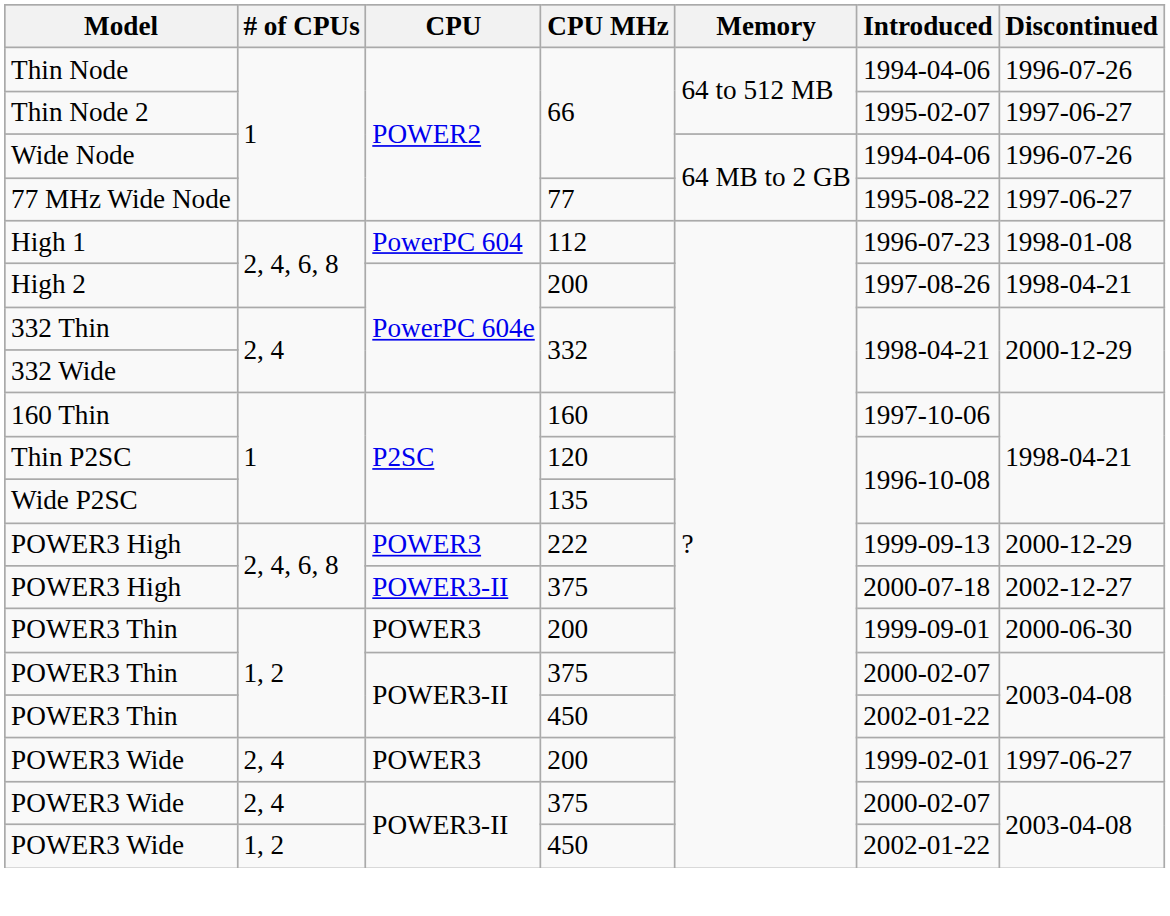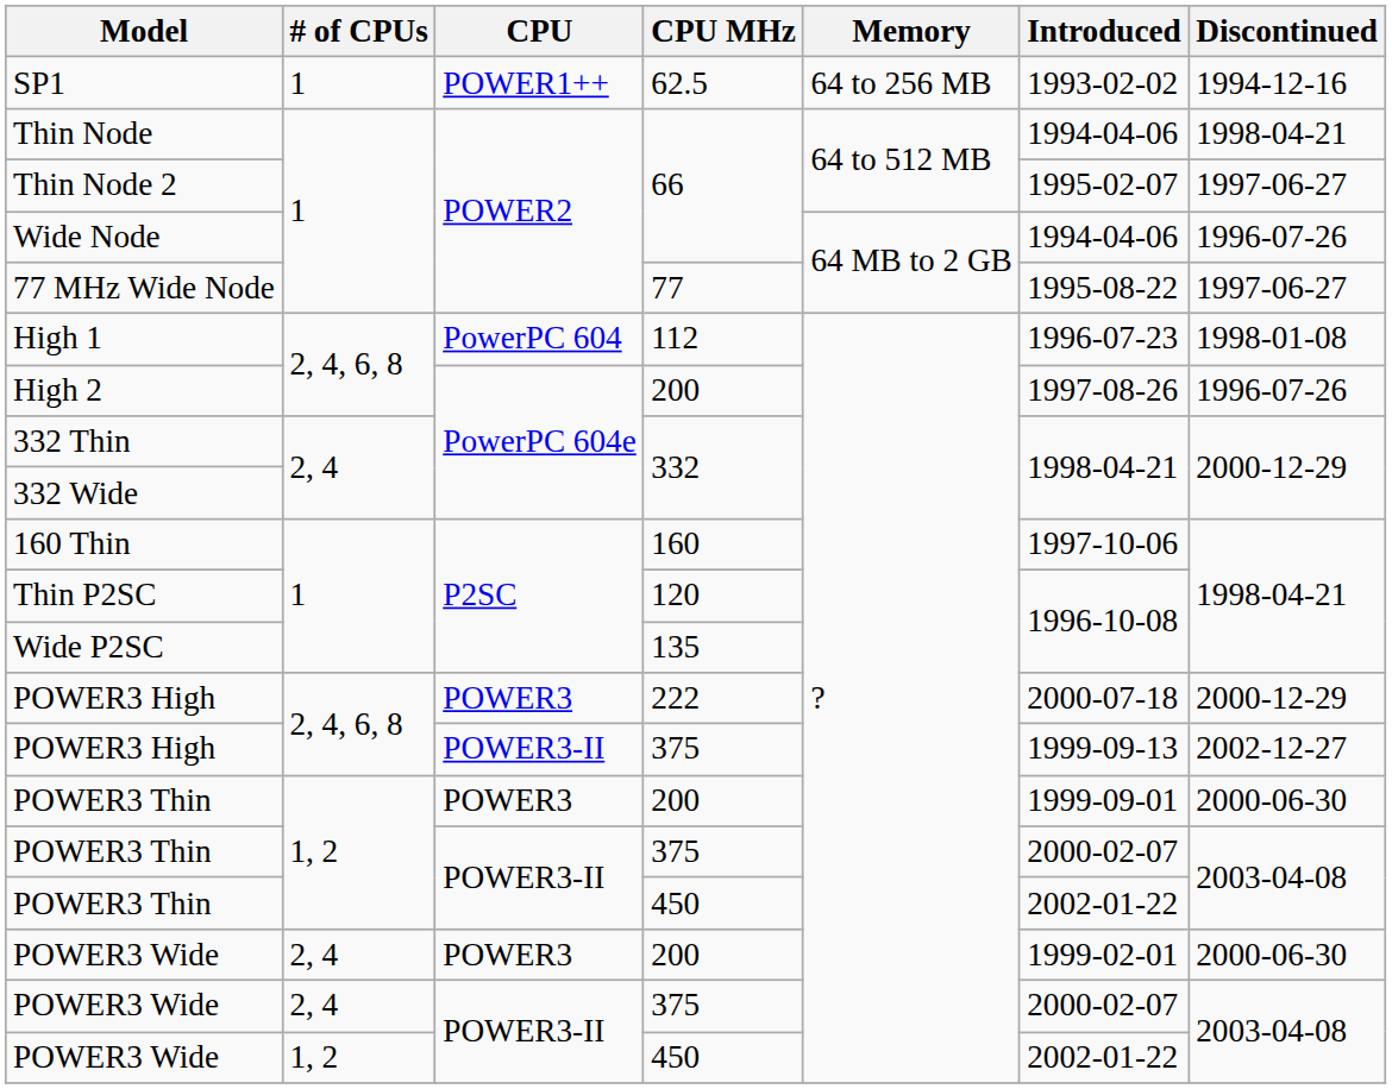 <table class="wikitable sortable">
 <tr>
 <th>Model</th>
 <th># of CPUs</th>
 <th>CPU</th>
 <th>CPU MHz</th>
 <th>Memory</th>
 <th>Introduced</th>
 <th>Discontinued</th>
 </tr>
 <tr>
+<td>SP1</td>
+<td>1</td>
+<td><a href='#'>POWER1++</a></td>
+<td>62.5</td>
+<td>64 to 256 MB</td>
+<td>1993-02-02</td>
+<td>1994-12-16</td>
+</tr>
+<tr>
 <td>Thin Node</td>
 <td rowspan="4">1</td>
 <td rowspan="4"><a href='#'>POWER2</a></td>
 <td rowspan="3">66</td>
 <td rowspan="2">64 to 512 MB</td>
 <td>1994-04-06</td>
-<td>1996-07-26</td>
+<td>1998-04-21</td>
 </tr>
 <tr>
 <td>Thin Node 2</td>
 <td>1995-02-07</td>
 <td>1997-06-27</td>
 </tr>
 <tr>
 <td>Wide Node</td>
 <td rowspan="2">64 MB to 2 GB</td>
 <td>1994-04-06</td>
 <td>1996-07-26</td>
 </tr>
 <tr>
 <td>77 MHz Wide Node</td>
 <td>77</td>
 <td>1995-08-22</td>
 <td>1997-06-27</td>
 </tr>
 <tr>
 <td>High 1</td>
 <td rowspan="2">2, 4, 6, 8</td>
 <td><a href='#'>PowerPC 604</a></td>
 <td>112</td>
 <td rowspan="15">?</td>
 <td>1996-07-23</td>
 <td>1998-01-08</td>
 </tr>
 <tr>
 <td>High 2</td>
 <td rowspan="3"><a href='#'>PowerPC 604e</a></td>
 <td>200</td>
 <td>1997-08-26</td>
-<td>1998-04-21</td>
+<td>1996-07-26</td>
 </tr>
 <tr>
 <td>332 Thin</td>
 <td rowspan="2">2, 4</td>
 <td rowspan="2">332</td>
 <td rowspan="2">1998-04-21</td>
 <td rowspan="2">2000-12-29</td>
 </tr>
 <tr>
 <td>332 Wide</td>
 </tr>
 <tr>
 <td>160 Thin</td>
 <td rowspan="3">1</td>
 <td rowspan="3"><a href='#'>P2SC</a></td>
 <td>160</td>
 <td>1997-10-06</td>
 <td rowspan="3">1998-04-21</td>
 </tr>
 <tr>
 <td>Thin P2SC</td>
 <td>120</td>
 <td rowspan="2">1996-10-08</td>
 </tr>
 <tr>
 <td>Wide P2SC</td>
 <td>135</td>
 </tr>
 <tr>
 <td>POWER3 High</td>
 <td rowspan="2">2, 4, 6, 8</td>
 <td><a href='#'>POWER3</a></td>
 <td>222</td>
-<td>1999-09-13</td>
+<td>2000-07-18</td>
 <td>2000-12-29</td>
 </tr>
 <tr>
 <td>POWER3 High</td>
 <td><a href='#'>POWER3-II</a></td>
 <td>375</td>
-<td>2000-07-18</td>
+<td>1999-09-13</td>
 <td>2002-12-27</td>
 </tr>
 <tr>
 <td>POWER3 Thin</td>
 <td rowspan="3">1, 2</td>
 <td>POWER3</td>
 <td>200</td>
 <td>1999-09-01</td>
 <td>2000-06-30</td>
 </tr>
 <tr>
 <td>POWER3 Thin</td>
 <td rowspan="2">POWER3-II</td>
 <td>375</td>
 <td>2000-02-07</td>
 <td rowspan="2">2003-04-08</td>
 </tr>
 <tr>
 <td>POWER3 Thin</td>
 <td>450</td>
 <td>2002-01-22</td>
 </tr>
 <tr>
 <td>POWER3 Wide</td>
 <td>2, 4</td>
 <td>POWER3</td>
 <td>200</td>
 <td>1999-02-01</td>
-<td>1997-06-27</td>
+<td>2000-06-30</td>
 </tr>
 <tr>
 <td>POWER3 Wide</td>
 <td>2, 4</td>
 <td rowspan="2">POWER3-II</td>
 <td>375</td>
 <td>2000-02-07</td>
 <td rowspan="2">2003-04-08</td>
 </tr>
 <tr>
 <td>POWER3 Wide</td>
 <td>1, 2</td>
 <td>450</td>
 <td>2002-01-22</td>
 </tr>
 </table>
